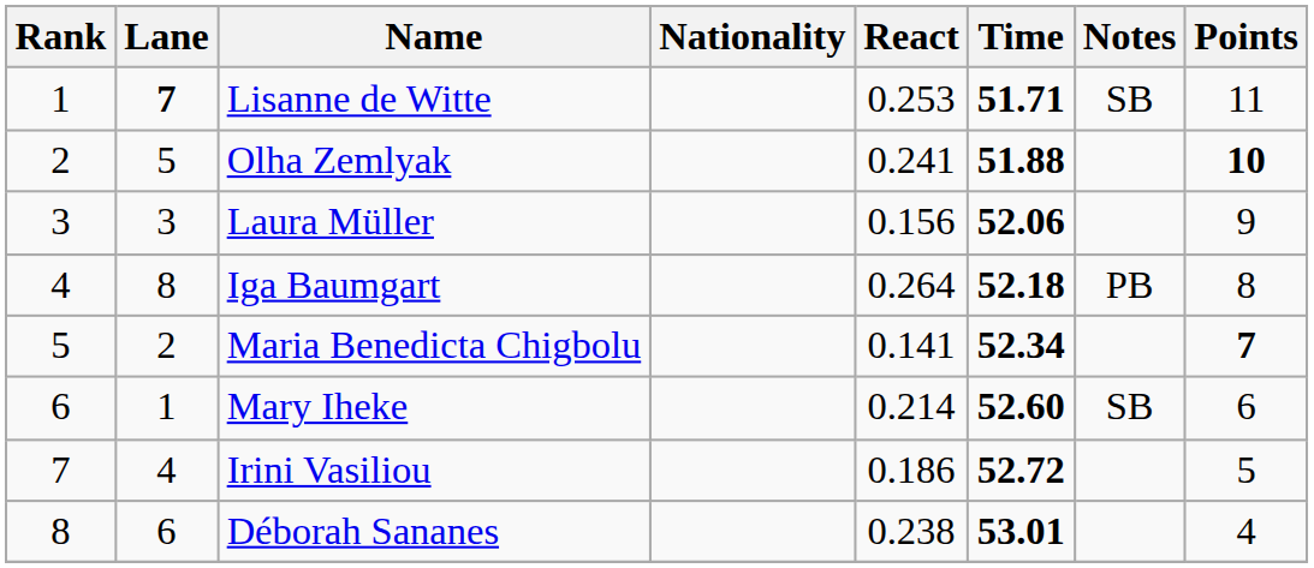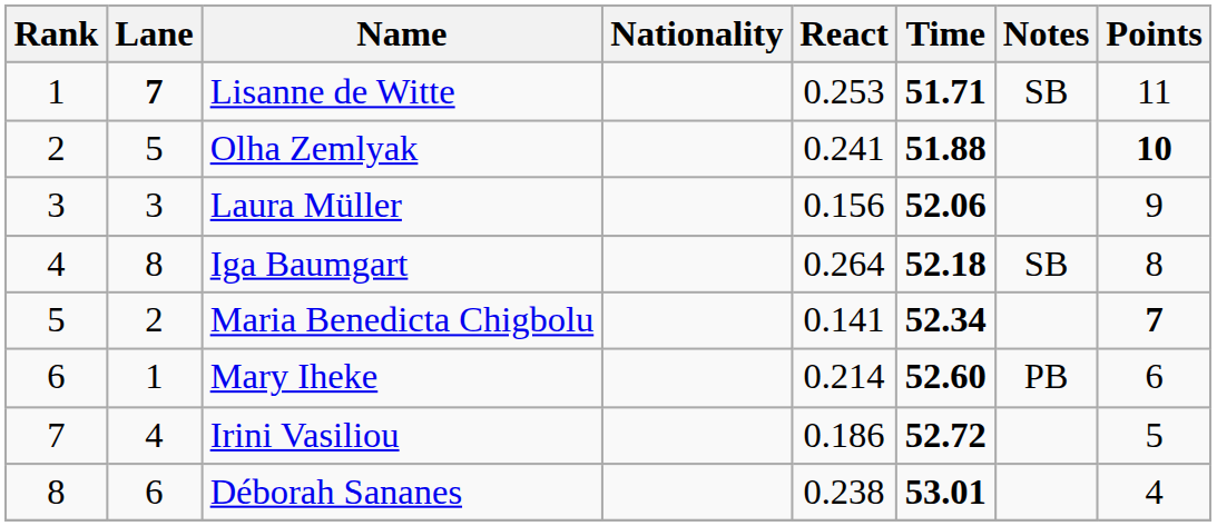 <table class="wikitable sortable" style="text-align:center">
 <tr>
 <th>Rank</th>
 <th>Lane</th>
 <th>Name</th>
 <th>Nationality</th>
 <th>React</th>
 <th>Time</th>
 <th>Notes</th>
 <th>Points</th>
 </tr>
 <tr>
 <td>1</td>
 <td><strong>7</strong></td>
 <td align=left><a href='#'>Lisanne de Witte</a></td>
 <td align=left></td>
 <td>0.253</td>
 <td><strong>51.71</strong></td>
 <td>SB</td>
 <td>11</td>
 </tr>
 <tr>
 <td>2</td>
 <td>5</td>
 <td align=left><a href='#'>Olha Zemlyak</a></td>
 <td align=left></td>
 <td>0.241</td>
 <td><strong>51.88</strong></td>
 <td></td>
 <td><strong>10</strong></td>
 </tr>
 <tr>
 <td>3</td>
 <td>3</td>
 <td align=left><a href='#'>Laura Müller</a></td>
 <td align=left></td>
 <td>0.156</td>
 <td><strong>52.06</strong></td>
 <td></td>
 <td>9</td>
 </tr>
 <tr>
 <td>4</td>
 <td>8</td>
 <td align=left><a href='#'>Iga Baumgart</a></td>
 <td align=left></td>
 <td>0.264</td>
 <td><strong>52.18</strong></td>
-<td>PB</td>
+<td>SB</td>
 <td>8</td>
 </tr>
 <tr>
 <td>5</td>
 <td>2</td>
 <td align=left><a href='#'>Maria Benedicta Chigbolu</a></td>
 <td align=left></td>
 <td>0.141</td>
 <td><strong>52.34</strong></td>
 <td></td>
 <td><strong>7</strong></td>
 </tr>
 <tr>
 <td>6</td>
 <td>1</td>
 <td align=left><a href='#'>Mary Iheke</a></td>
 <td align=left></td>
 <td>0.214</td>
 <td><strong>52.60</strong></td>
-<td>SB</td>
+<td>PB</td>
 <td>6</td>
 </tr>
 <tr>
 <td>7</td>
 <td>4</td>
 <td align=left><a href='#'>Irini Vasiliou</a></td>
 <td align=left></td>
 <td>0.186</td>
 <td><strong>52.72</strong></td>
 <td></td>
 <td>5</td>
 </tr>
 <tr>
 <td>8</td>
 <td>6</td>
 <td align=left><a href='#'>Déborah Sananes</a></td>
 <td align=left></td>
 <td>0.238</td>
 <td><strong>53.01</strong></td>
 <td></td>
 <td>4</td>
 </tr>
 <tr>
 </tr>
 </table>
